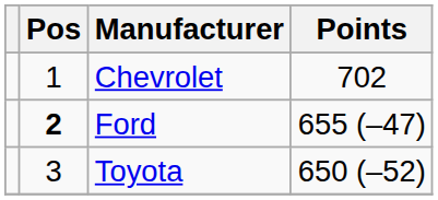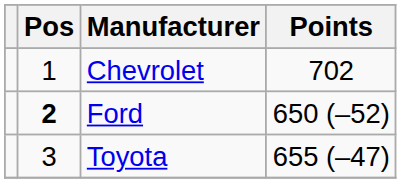 <table class="wikitable" style="font-size: 95%">
 <tr>
 <th></th>
 <th>Pos</th>
 <th>Manufacturer</th>
 <th>Points</th>
 </tr>
 <tr>
 <td align="left"></td>
 <td style="text-align:center;">1</td>
 <td><a href='#'>Chevrolet</a></td>
 <td style="text-align:center;">702</td>
 </tr>
 <tr>
 <td align="left"></td>
 <td style="text-align:center;"><strong>2</strong></td>
 <td><a href='#'>Ford</a></td>
-<td style="text-align:center;">655 (–47)</td>
+<td style="text-align:center;">650 (–52)</td>
 </tr>
 <tr>
 <td align="left"></td>
 <td style="text-align:center;">3</td>
 <td><a href='#'>Toyota</a></td>
-<td style="text-align:center;">650 (–52)</td>
+<td style="text-align:center;">655 (–47)</td>
 </tr>
 <tr class="sortbottom">
 </tr>
 </table>
